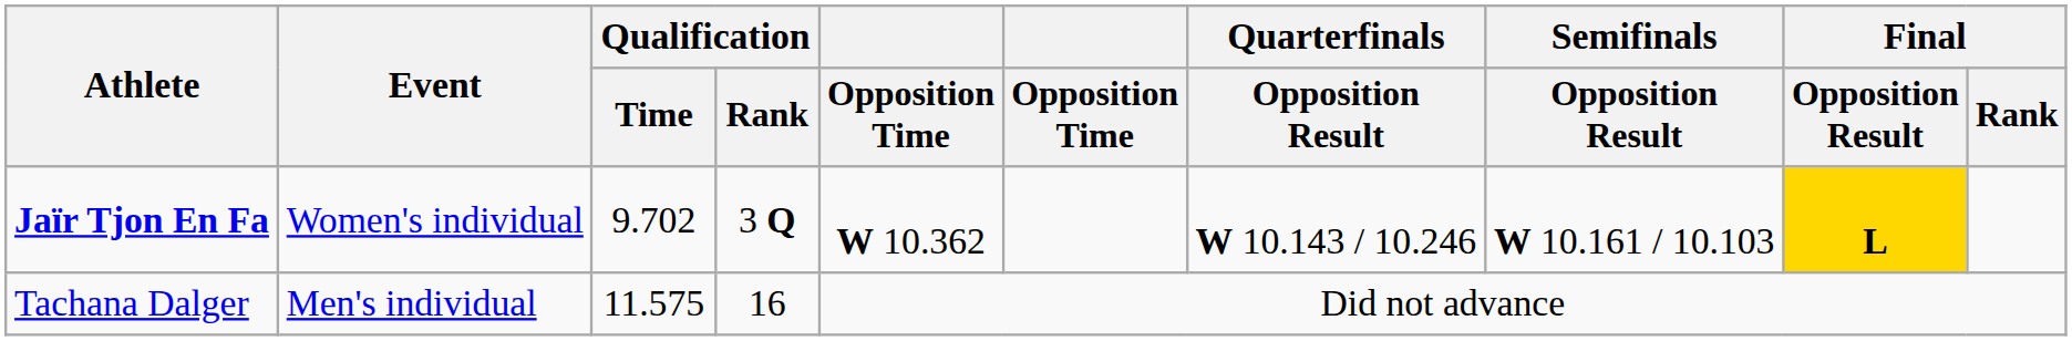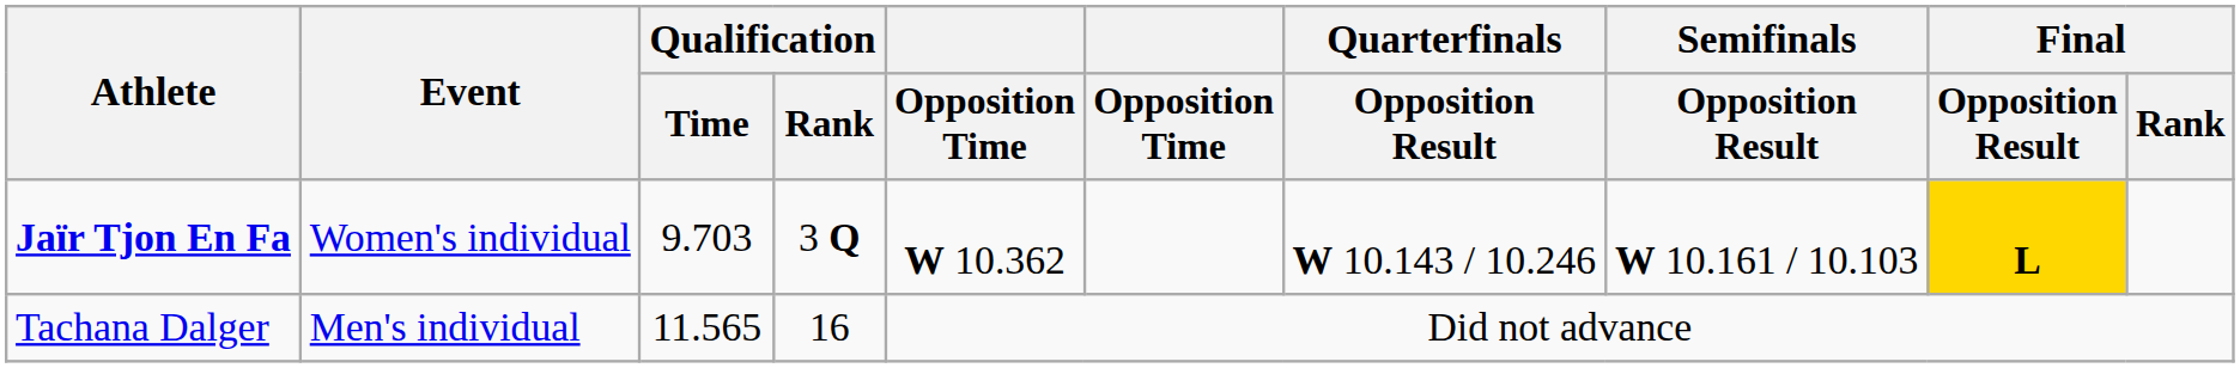 <table class=wikitable style="font-size:90%;">
 <tr>
 <th rowspan=2>Athlete</th>
 <th rowspan=2>Event</th>
 <th colspan=2>Qualification</th>
 <th></th>
 <th></th>
 <th>Quarterfinals</th>
 <th>Semifinals</th>
 <th colspan=2>Final</th>
 </tr>
 <tr style="font-size:95%">
 <th>Time</th>
 <th>Rank</th>
 <th>Opposition<br>Time</th>
 <th>Opposition<br>Time</th>
 <th>Opposition<br>Result</th>
 <th>Opposition<br>Result</th>
 <th>Opposition<br>Result</th>
 <th>Rank</th>
 </tr>
 <tr align=center>
 <td align=left><strong><a href='#'>Jaïr Tjon En Fa</a></strong></td>
 <td align=left><a href='#'>Women's individual</a></td>
-<td>9.702</td>
+<td>9.703</td>
 <td>3 <strong>Q</strong></td>
 <td><br><strong>W</strong> 10.362</td>
 <td></td>
 <td><br><strong>W</strong> 10.143 / 10.246</td>
 <td><br><strong>W</strong> 10.161 / 10.103</td>
 <td style="background: gold;"><br><strong>L</strong></td>
 <td></td>
 </tr>
 <tr align=center>
 <td align=left><a href='#'>Tachana Dalger</a></td>
 <td align=left><a href='#'>Men's individual</a></td>
-<td>11.575</td>
+<td>11.565</td>
 <td>16</td>
 <td colspan=6>Did not advance</td>
 </tr>
 </table>
